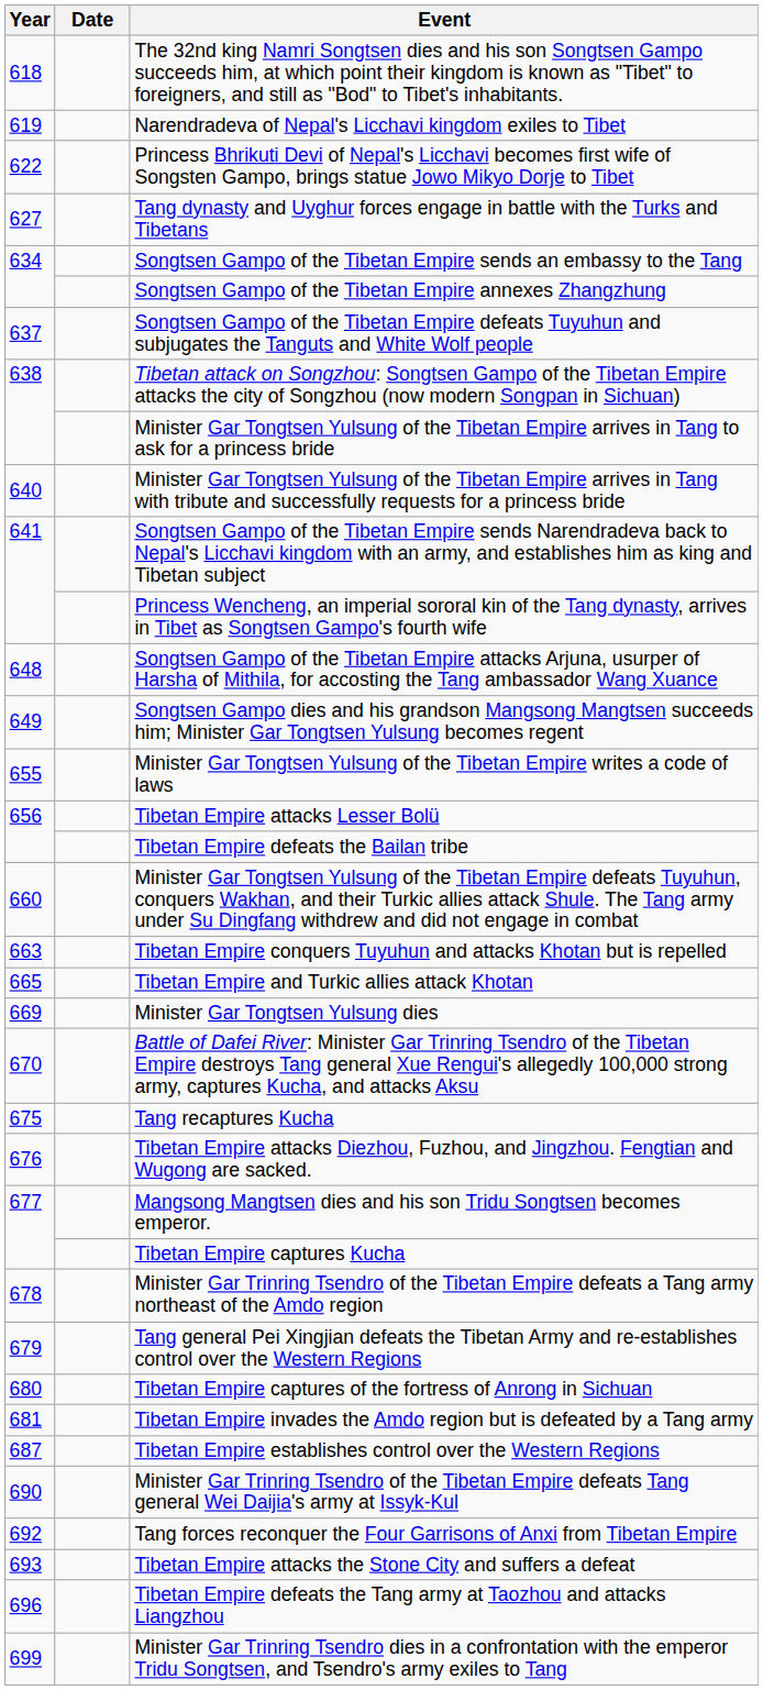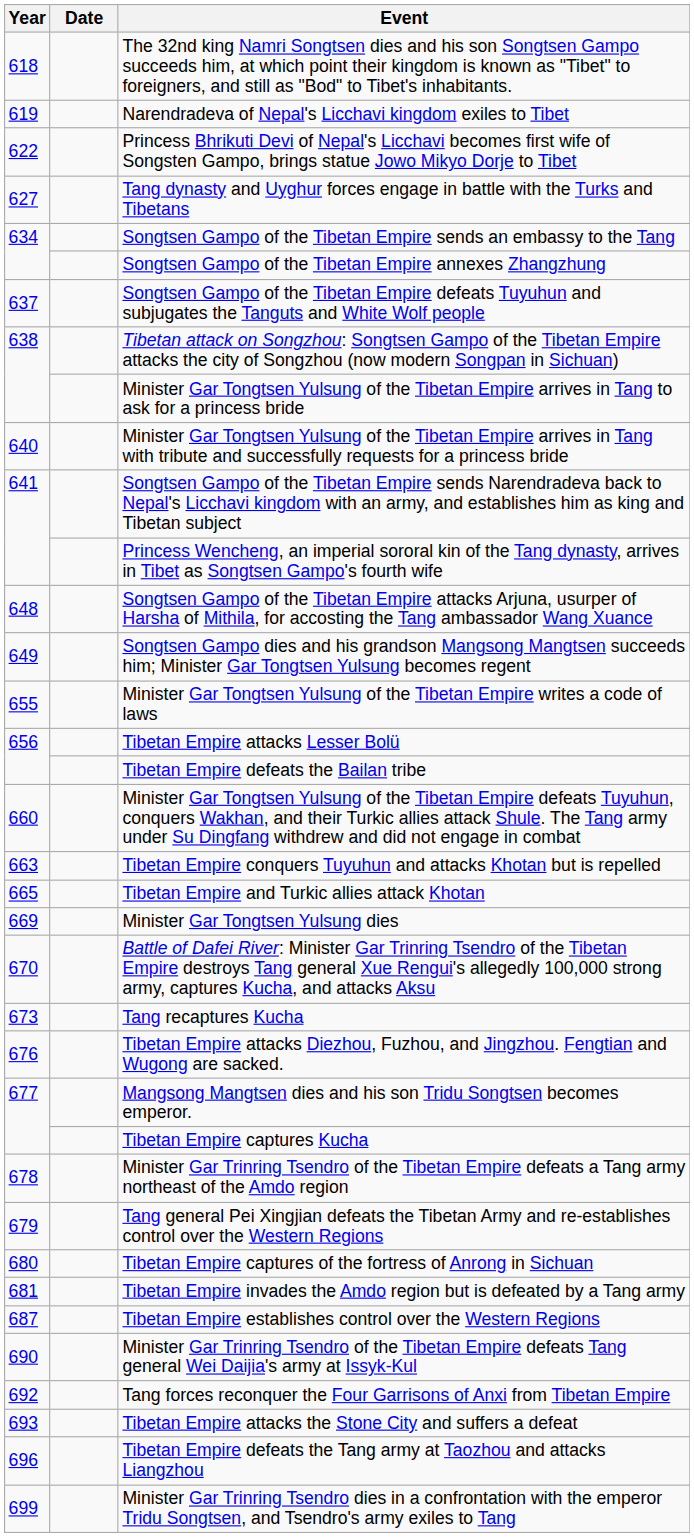 <table class="wikitable" width="100%">
 <tr>
 <th style="width:6%">Year</th>
 <th style="width:10%">Date</th>
 <th>Event</th>
 </tr>
 <tr>
 <td><a href='#'>618</a></td>
 <td></td>
 <td>The 32nd king <a href='#'>Namri Songtsen</a> dies and his son <a href='#'>Songtsen Gampo</a> succeeds him, at which point their kingdom is known as "Tibet" to foreigners, and still as "Bod" to Tibet's inhabitants.</td>
 </tr>
 <tr>
 <td><a href='#'>619</a></td>
 <td></td>
 <td>Narendradeva of <a href='#'>Nepal</a>'s <a href='#'>Licchavi kingdom</a> exiles to <a href='#'>Tibet</a></td>
 </tr>
 <tr>
 <td><a href='#'>622</a></td>
 <td></td>
 <td>Princess <a href='#'>Bhrikuti Devi</a> of <a href='#'>Nepal</a>'s <a href='#'>Licchavi</a> becomes first wife of Songsten Gampo, brings statue <a href='#'>Jowo Mikyo Dorje</a> to <a href='#'>Tibet</a></td>
 </tr>
 <tr>
 <td><a href='#'>627</a></td>
 <td></td>
 <td><a href='#'>Tang dynasty</a> and <a href='#'>Uyghur</a> forces engage in battle with the <a href='#'>Turks</a> and <a href='#'>Tibetans</a></td>
 </tr>
 <tr>
 <td rowspan="2" valign="top"><a href='#'>634</a></td>
 <td></td>
 <td><a href='#'>Songtsen Gampo</a> of the <a href='#'>Tibetan Empire</a> sends an embassy to the <a href='#'>Tang</a></td>
 </tr>
 <tr>
 <td></td>
 <td><a href='#'>Songtsen Gampo</a> of the <a href='#'>Tibetan Empire</a> annexes <a href='#'>Zhangzhung</a></td>
 </tr>
 <tr>
 <td><a href='#'>637</a></td>
 <td></td>
 <td><a href='#'>Songtsen Gampo</a> of the <a href='#'>Tibetan Empire</a> defeats <a href='#'>Tuyuhun</a> and subjugates the <a href='#'>Tanguts</a> and <a href='#'>White Wolf people</a></td>
 </tr>
 <tr>
 <td rowspan="2" valign="top"><a href='#'>638</a></td>
 <td></td>
 <td><em><a href='#'>Tibetan attack on Songzhou</a></em>: <a href='#'>Songtsen Gampo</a> of the <a href='#'>Tibetan Empire</a> attacks the city of Songzhou (now modern <a href='#'>Songpan</a> in <a href='#'>Sichuan</a>)</td>
 </tr>
 <tr>
 <td></td>
 <td>Minister <a href='#'>Gar Tongtsen Yulsung</a> of the <a href='#'>Tibetan Empire</a> arrives in <a href='#'>Tang</a> to ask for a princess bride</td>
 </tr>
 <tr>
 <td><a href='#'>640</a></td>
 <td></td>
 <td>Minister <a href='#'>Gar Tongtsen Yulsung</a> of the <a href='#'>Tibetan Empire</a> arrives in <a href='#'>Tang</a> with tribute and successfully requests for a princess bride</td>
 </tr>
 <tr>
 <td rowspan="2" valign="top"><a href='#'>641</a></td>
 <td></td>
 <td><a href='#'>Songtsen Gampo</a> of the <a href='#'>Tibetan Empire</a> sends Narendradeva back to <a href='#'>Nepal</a>'s <a href='#'>Licchavi kingdom</a> with an army, and establishes him as king and Tibetan subject</td>
 </tr>
 <tr>
 <td></td>
 <td><a href='#'>Princess Wencheng</a>, an imperial sororal kin of the <a href='#'>Tang dynasty</a>, arrives in <a href='#'>Tibet</a> as <a href='#'>Songtsen Gampo</a>'s fourth wife</td>
 </tr>
 <tr>
 <td><a href='#'>648</a></td>
 <td></td>
 <td><a href='#'>Songtsen Gampo</a> of the <a href='#'>Tibetan Empire</a> attacks Arjuna, usurper of <a href='#'>Harsha</a> of <a href='#'>Mithila</a>, for accosting the <a href='#'>Tang</a> ambassador <a href='#'>Wang Xuance</a></td>
 </tr>
 <tr>
 <td><a href='#'>649</a></td>
 <td></td>
 <td><a href='#'>Songtsen Gampo</a> dies and his grandson <a href='#'>Mangsong Mangtsen</a> succeeds him; Minister <a href='#'>Gar Tongtsen Yulsung</a> becomes regent</td>
 </tr>
 <tr>
 <td><a href='#'>655</a></td>
 <td></td>
 <td>Minister <a href='#'>Gar Tongtsen Yulsung</a> of the <a href='#'>Tibetan Empire</a> writes a code of laws</td>
 </tr>
 <tr>
 <td rowspan="2" valign="top"><a href='#'>656</a></td>
 <td></td>
 <td><a href='#'>Tibetan Empire</a> attacks <a href='#'>Lesser Bolü</a></td>
 </tr>
 <tr>
 <td></td>
 <td><a href='#'>Tibetan Empire</a> defeats the <a href='#'>Bailan</a> tribe</td>
 </tr>
 <tr>
 <td><a href='#'>660</a></td>
 <td></td>
 <td>Minister <a href='#'>Gar Tongtsen Yulsung</a> of the <a href='#'>Tibetan Empire</a> defeats <a href='#'>Tuyuhun</a>, conquers <a href='#'>Wakhan</a>, and their Turkic allies attack <a href='#'>Shule</a>. The <a href='#'>Tang</a> army under <a href='#'>Su Dingfang</a> withdrew and did not engage in combat</td>
 </tr>
 <tr>
 <td><a href='#'>663</a></td>
 <td></td>
 <td><a href='#'>Tibetan Empire</a> conquers <a href='#'>Tuyuhun</a> and attacks <a href='#'>Khotan</a> but is repelled</td>
 </tr>
 <tr>
 <td><a href='#'>665</a></td>
 <td></td>
 <td><a href='#'>Tibetan Empire</a> and Turkic allies attack <a href='#'>Khotan</a></td>
 </tr>
 <tr>
 <td><a href='#'>669</a></td>
 <td></td>
 <td>Minister <a href='#'>Gar Tongtsen Yulsung</a> dies</td>
 </tr>
 <tr>
 <td><a href='#'>670</a></td>
 <td></td>
 <td><em><a href='#'>Battle of Dafei River</a></em>: Minister <a href='#'>Gar Trinring Tsendro</a> of the <a href='#'>Tibetan Empire</a> destroys <a href='#'>Tang</a> general <a href='#'>Xue Rengui</a>'s allegedly 100,000 strong army, captures <a href='#'>Kucha</a>, and attacks <a href='#'>Aksu</a></td>
 </tr>
 <tr>
-<td><a href='#'>675</a></td>
+<td><a href='#'>673</a></td>
 <td></td>
 <td><a href='#'>Tang</a> recaptures <a href='#'>Kucha</a></td>
 </tr>
 <tr>
 <td><a href='#'>676</a></td>
 <td></td>
 <td><a href='#'>Tibetan Empire</a> attacks <a href='#'>Diezhou</a>, Fuzhou, and <a href='#'>Jingzhou</a>. <a href='#'>Fengtian</a> and <a href='#'>Wugong</a> are sacked.</td>
 </tr>
 <tr>
 <td rowspan="2" valign="top"><a href='#'>677</a></td>
 <td></td>
 <td><a href='#'>Mangsong Mangtsen</a> dies and his son <a href='#'>Tridu Songtsen</a> becomes emperor.</td>
 </tr>
 <tr>
 <td></td>
 <td><a href='#'>Tibetan Empire</a> captures <a href='#'>Kucha</a></td>
 </tr>
 <tr>
 <td><a href='#'>678</a></td>
 <td></td>
 <td>Minister <a href='#'>Gar Trinring Tsendro</a> of the <a href='#'>Tibetan Empire</a> defeats a Tang army northeast of the <a href='#'>Amdo</a> region</td>
 </tr>
 <tr>
 <td><a href='#'>679</a></td>
 <td></td>
 <td><a href='#'>Tang</a> general Pei Xingjian defeats the Tibetan Army and re-establishes control over the <a href='#'>Western Regions</a></td>
 </tr>
 <tr>
 <td><a href='#'>680</a></td>
 <td></td>
 <td><a href='#'>Tibetan Empire</a> captures of the fortress of <a href='#'>Anrong</a> in <a href='#'>Sichuan</a></td>
 </tr>
 <tr>
 <td><a href='#'>681</a></td>
 <td></td>
 <td><a href='#'>Tibetan Empire</a> invades the <a href='#'>Amdo</a> region but is defeated by a Tang army</td>
 </tr>
 <tr>
 <td><a href='#'>687</a></td>
 <td></td>
 <td><a href='#'>Tibetan Empire</a> establishes control over the <a href='#'>Western Regions</a></td>
 </tr>
 <tr>
 <td><a href='#'>690</a></td>
 <td></td>
 <td>Minister <a href='#'>Gar Trinring Tsendro</a> of the <a href='#'>Tibetan Empire</a> defeats <a href='#'>Tang</a> general <a href='#'>Wei Daijia</a>'s army at <a href='#'>Issyk-Kul</a></td>
 </tr>
 <tr>
 <td><a href='#'>692</a></td>
 <td></td>
 <td>Tang forces reconquer the <a href='#'>Four Garrisons of Anxi</a> from <a href='#'>Tibetan Empire</a></td>
 </tr>
 <tr>
 <td><a href='#'>693</a></td>
 <td></td>
 <td><a href='#'>Tibetan Empire</a> attacks the <a href='#'>Stone City</a> and suffers a defeat</td>
 </tr>
 <tr>
 <td><a href='#'>696</a></td>
 <td></td>
 <td><a href='#'>Tibetan Empire</a> defeats the Tang army at <a href='#'>Taozhou</a> and attacks <a href='#'>Liangzhou</a></td>
 </tr>
 <tr>
 <td><a href='#'>699</a></td>
 <td></td>
 <td>Minister <a href='#'>Gar Trinring Tsendro</a> dies in a confrontation with the emperor <a href='#'>Tridu Songtsen</a>, and Tsendro's army exiles to <a href='#'>Tang</a></td>
 </tr>
 </table>
